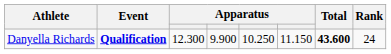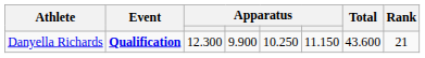 <table class=wikitable style=font-size:90%;text-align:center>
 <tr>
 <th rowspan=2>Athlete</th>
 <th rowspan=2>Event</th>
 <th colspan=4>Apparatus</th>
 <th rowspan=2>Total</th>
 <th rowspan=2>Rank</th>
 </tr>
 <tr style=font-size:95%>
 <th></th>
 <th></th>
 <th></th>
 <th></th>
 </tr>
 <tr>
 <td align=left><a href='#'>Danyella Richards</a></td>
 <td align=left rowspan=1><strong><a href='#'>Qualification</a></strong></td>
 <td>12.300</td>
 <td>9.900</td>
 <td>10.250</td>
 <td>11.150</td>
-<td><strong>43.600</strong></td>
-<td>24</td>
+<td>43.600</td>
+<td>21</td>
 </tr>
 </table>
